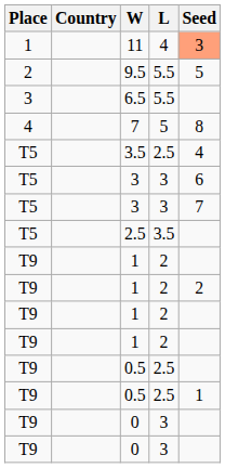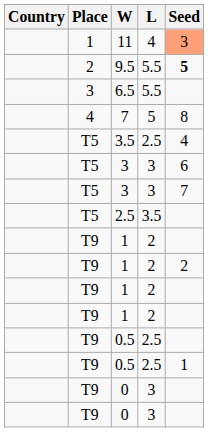 <table class="wikitable sortable" style="text-align:center">
 <tr>
+<th>Country</th>
 <th>Place</th>
-<th>Country</th>
 <th>W</th>
 <th>L</th>
 <th>Seed</th>
 </tr>
 <tr>
+<td align=left></td>
 <td>1</td>
-<td align=left></td>
 <td>11</td>
 <td>4</td>
 <td style="background: lightsalmon;">3</td>
 </tr>
 <tr>
+<td align=left></td>
 <td>2</td>
-<td align=left></td>
 <td>9.5</td>
 <td>5.5</td>
-<td>5</td>
+<td><strong>5</strong></td>
 </tr>
 <tr>
+<td align=left></td>
 <td>3</td>
-<td align=left></td>
 <td>6.5</td>
 <td>5.5</td>
 <td></td>
 </tr>
 <tr>
+<td align=left></td>
 <td>4</td>
-<td align=left></td>
 <td>7</td>
 <td>5</td>
 <td>8</td>
 </tr>
 <tr>
+<td align=left></td>
 <td>T5</td>
-<td align=left></td>
 <td>3.5</td>
 <td>2.5</td>
 <td>4</td>
 </tr>
 <tr>
+<td align=left></td>
 <td>T5</td>
-<td align=left></td>
 <td>3</td>
 <td>3</td>
 <td>6</td>
 </tr>
 <tr>
+<td align=left></td>
 <td>T5</td>
-<td align=left></td>
 <td>3</td>
 <td>3</td>
 <td>7</td>
 </tr>
 <tr>
+<td align=left></td>
 <td>T5</td>
-<td align=left></td>
 <td>2.5</td>
 <td>3.5</td>
 <td></td>
 </tr>
 <tr>
+<td align=left></td>
 <td>T9</td>
-<td align=left></td>
 <td>1</td>
 <td>2</td>
 <td></td>
 </tr>
 <tr>
+<td align=left></td>
 <td>T9</td>
-<td align=left></td>
 <td>1</td>
 <td>2</td>
 <td>2</td>
 </tr>
 <tr>
+<td align=left></td>
 <td>T9</td>
-<td align=left></td>
 <td>1</td>
 <td>2</td>
 <td></td>
 </tr>
 <tr>
+<td align=left></td>
 <td>T9</td>
-<td align=left></td>
 <td>1</td>
 <td>2</td>
 <td></td>
 </tr>
 <tr>
+<td align=left></td>
 <td>T9</td>
-<td align=left></td>
 <td>0.5</td>
 <td>2.5</td>
 <td></td>
 </tr>
 <tr>
+<td align=left></td>
 <td>T9</td>
-<td align=left></td>
 <td>0.5</td>
 <td>2.5</td>
 <td>1</td>
 </tr>
 <tr>
+<td align=left></td>
 <td>T9</td>
-<td align=left></td>
 <td>0</td>
 <td>3</td>
 <td></td>
 </tr>
 <tr>
+<td align=left></td>
 <td>T9</td>
-<td align=left></td>
 <td>0</td>
 <td>3</td>
 <td></td>
 </tr>
 </table>
